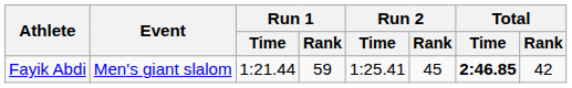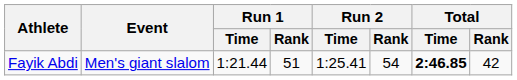 <table class="wikitable" style="font-size:90%">
 <tr>
 <th rowspan=2>Athlete</th>
 <th rowspan=2>Event</th>
 <th colspan=2>Run 1</th>
 <th colspan=2>Run 2</th>
 <th colspan=2>Total</th>
 </tr>
 <tr style="font-size:95%">
 <th>Time</th>
 <th>Rank</th>
 <th>Time</th>
 <th>Rank</th>
 <th>Time</th>
 <th>Rank</th>
 </tr>
 <tr align=center>
 <td align=left><a href='#'>Fayik Abdi</a></td>
 <td align=left><a href='#'>Men's giant slalom</a></td>
 <td>1:21.44</td>
-<td>59</td>
+<td>51</td>
 <td>1:25.41</td>
-<td>45</td>
+<td>54</td>
 <td><strong>2:46.85</strong></td>
 <td>42</td>
 </tr>
 </table>
